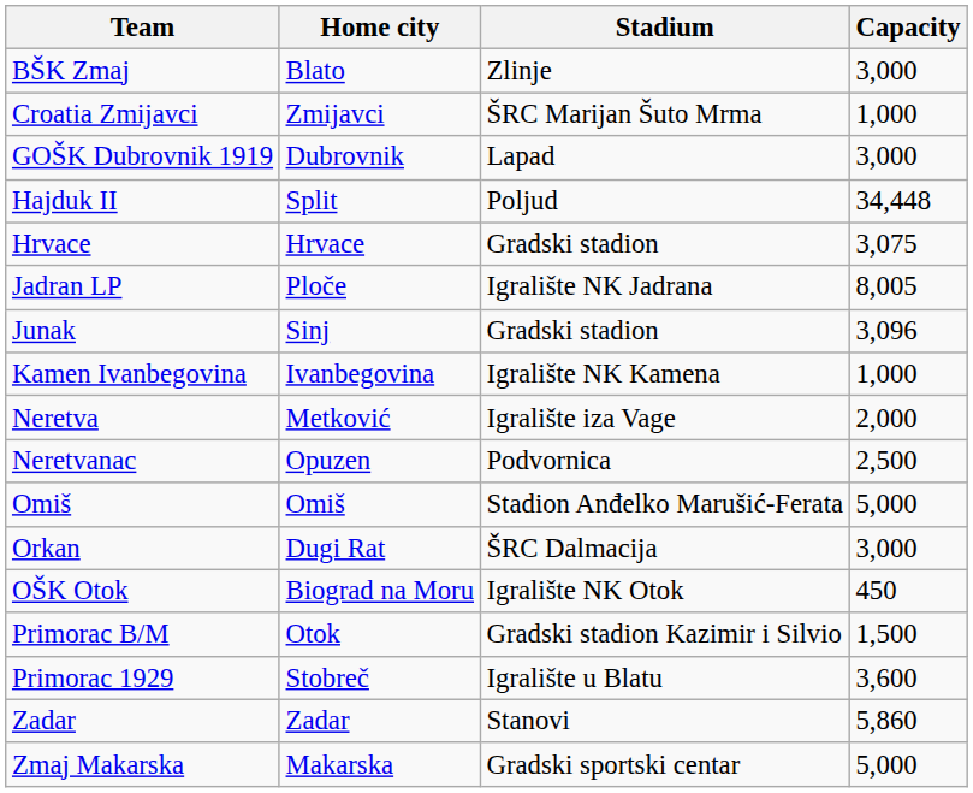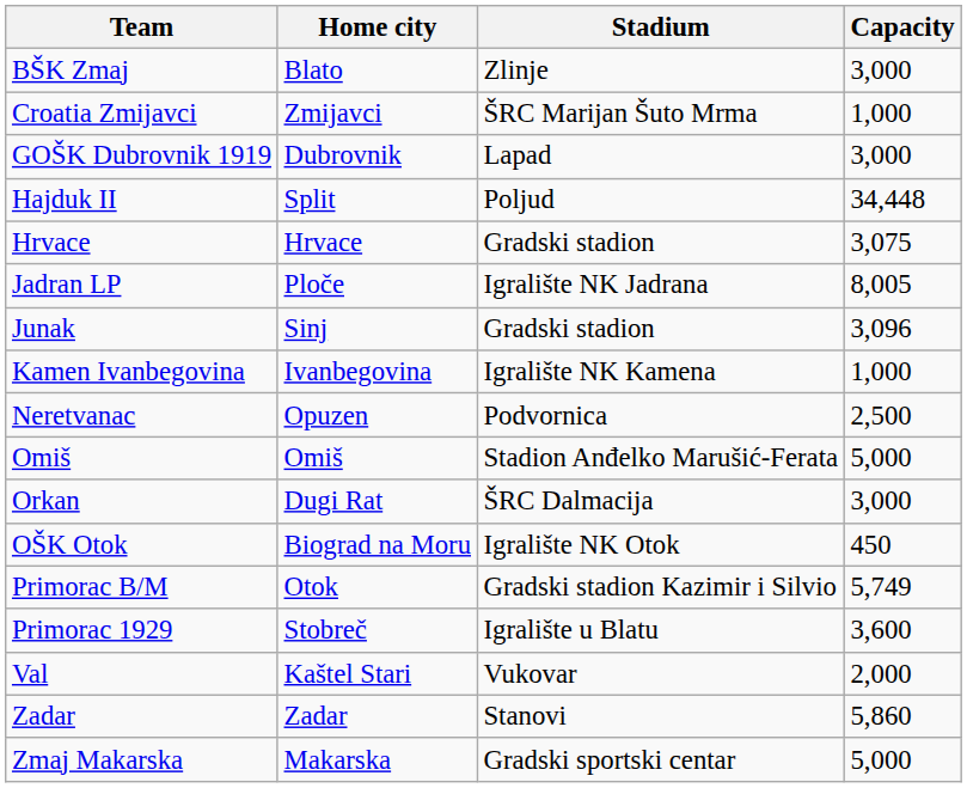 <table class="wikitable sortable">
 <tr>
 <th>Team</th>
 <th>Home city</th>
 <th>Stadium</th>
 <th>Capacity</th>
 </tr>
 <tr>
 <td><a href='#'>BŠK Zmaj</a></td>
 <td><a href='#'>Blato</a></td>
 <td>Zlinje</td>
 <td>3,000</td>
 </tr>
 <tr>
 <td><a href='#'>Croatia Zmijavci</a></td>
 <td><a href='#'>Zmijavci</a></td>
 <td>ŠRC Marijan Šuto Mrma</td>
 <td>1,000</td>
 </tr>
 <tr>
 <td><a href='#'>GOŠK Dubrovnik 1919</a></td>
 <td><a href='#'>Dubrovnik</a></td>
 <td>Lapad</td>
 <td>3,000</td>
 </tr>
 <tr>
 <td><a href='#'>Hajduk II</a></td>
 <td><a href='#'>Split</a></td>
 <td>Poljud</td>
 <td>34,448</td>
 </tr>
 <tr>
 <td><a href='#'>Hrvace</a></td>
 <td><a href='#'>Hrvace</a></td>
 <td>Gradski stadion</td>
 <td>3,075</td>
 </tr>
 <tr>
 <td><a href='#'>Jadran LP</a></td>
 <td><a href='#'>Ploče</a></td>
 <td>Igralište NK Jadrana</td>
 <td>8,005</td>
 </tr>
 <tr>
 <td><a href='#'>Junak</a></td>
 <td><a href='#'>Sinj</a></td>
 <td>Gradski stadion</td>
 <td>3,096</td>
 </tr>
 <tr>
 <td><a href='#'>Kamen Ivanbegovina</a></td>
 <td><a href='#'>Ivanbegovina</a></td>
 <td>Igralište NK Kamena</td>
 <td>1,000</td>
 </tr>
 <tr>
-<td><a href='#'>Neretva</a></td>
-<td><a href='#'>Metković</a></td>
-<td>Igralište iza Vage</td>
-<td>2,000</td>
-</tr>
-<tr>
 <td><a href='#'>Neretvanac</a></td>
 <td><a href='#'>Opuzen</a></td>
 <td>Podvornica</td>
 <td>2,500</td>
 </tr>
 <tr>
 <td><a href='#'>Omiš</a></td>
 <td><a href='#'>Omiš</a></td>
 <td>Stadion Anđelko Marušić-Ferata</td>
 <td>5,000</td>
 </tr>
 <tr>
 <td><a href='#'>Orkan</a></td>
 <td><a href='#'>Dugi Rat</a></td>
 <td>ŠRC Dalmacija</td>
 <td>3,000</td>
 </tr>
 <tr>
 <td><a href='#'>OŠK Otok</a></td>
 <td><a href='#'>Biograd na Moru</a></td>
 <td>Igralište NK Otok</td>
 <td>450</td>
 </tr>
 <tr>
 <td><a href='#'>Primorac  B/M</a></td>
 <td><a href='#'>Otok</a></td>
 <td>Gradski stadion Kazimir i Silvio</td>
-<td>1,500</td>
+<td>5,749</td>
 </tr>
 <tr>
 <td><a href='#'>Primorac 1929</a></td>
 <td><a href='#'>Stobreč</a></td>
 <td>Igralište u Blatu</td>
 <td>3,600</td>
+</tr>
+<tr>
+<td><a href='#'>Val</a></td>
+<td><a href='#'>Kaštel Stari</a></td>
+<td>Vukovar</td>
+<td>2,000</td>
 </tr>
 <tr>
 <td><a href='#'>Zadar</a></td>
 <td><a href='#'>Zadar</a></td>
 <td>Stanovi</td>
 <td>5,860</td>
 </tr>
 <tr>
 <td><a href='#'>Zmaj Makarska</a></td>
 <td><a href='#'>Makarska</a></td>
 <td>Gradski sportski centar</td>
 <td>5,000</td>
 </tr>
 </table>
